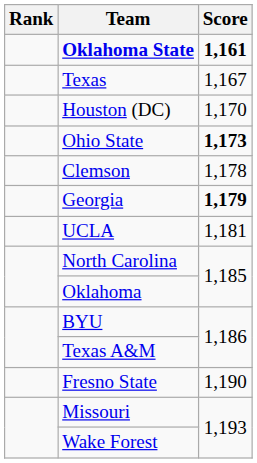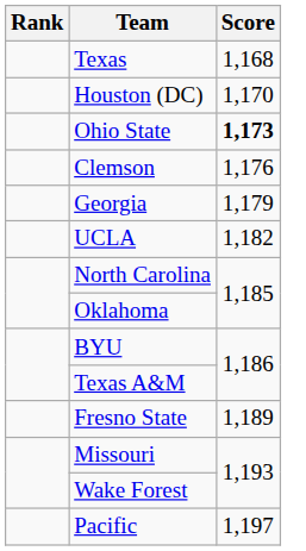 <table class="wikitable sortable" style="text-align:center">
 <tr>
 <th dat-sort-type=number>Rank</th>
 <th>Team</th>
 <th>Score</th>
 </tr>
 <tr>
 <td></td>
-<td align=left><strong><a href='#'>Oklahoma State</a></strong></td>
-<td><strong>1,161</strong></td>
-</tr>
-<tr>
-<td></td>
 <td align=left><a href='#'>Texas</a></td>
-<td>1,167</td>
+<td>1,168</td>
 </tr>
 <tr>
 <td></td>
 <td align=left><a href='#'>Houston</a> (DC)</td>
 <td>1,170</td>
 </tr>
 <tr>
 <td></td>
 <td align=left><a href='#'>Ohio State</a></td>
 <td><strong>1,173</strong></td>
 </tr>
 <tr>
 <td></td>
 <td align=left><a href='#'>Clemson</a></td>
-<td>1,178</td>
+<td>1,176</td>
 </tr>
 <tr>
 <td></td>
 <td align=left><a href='#'>Georgia</a></td>
-<td><strong>1,179</strong></td>
+<td>1,179</td>
 </tr>
 <tr>
 <td></td>
 <td align=left><a href='#'>UCLA</a></td>
-<td>1,181</td>
+<td>1,182</td>
 </tr>
 <tr>
 <td rowspan=2></td>
 <td align=left><a href='#'>North Carolina</a></td>
 <td rowspan=2>1,185</td>
 </tr>
 <tr>
 <td align=left><a href='#'>Oklahoma</a></td>
 </tr>
 <tr>
 <td rowspan=2></td>
 <td align=left><a href='#'>BYU</a></td>
 <td rowspan=2>1,186</td>
 </tr>
 <tr>
 <td align=left><a href='#'>Texas A&M</a></td>
 </tr>
 <tr>
 <td></td>
 <td align=left><a href='#'>Fresno State</a></td>
-<td>1,190</td>
+<td>1,189</td>
 </tr>
 <tr>
 <td rowspan=2></td>
 <td align=left><a href='#'>Missouri</a></td>
 <td rowspan=2>1,193</td>
 </tr>
 <tr>
 <td align=left><a href='#'>Wake Forest</a></td>
 </tr>
+<tr>
+<td></td>
+<td align=left><a href='#'>Pacific</a></td>
+<td>1,197</td>
+</tr>
 </table>
